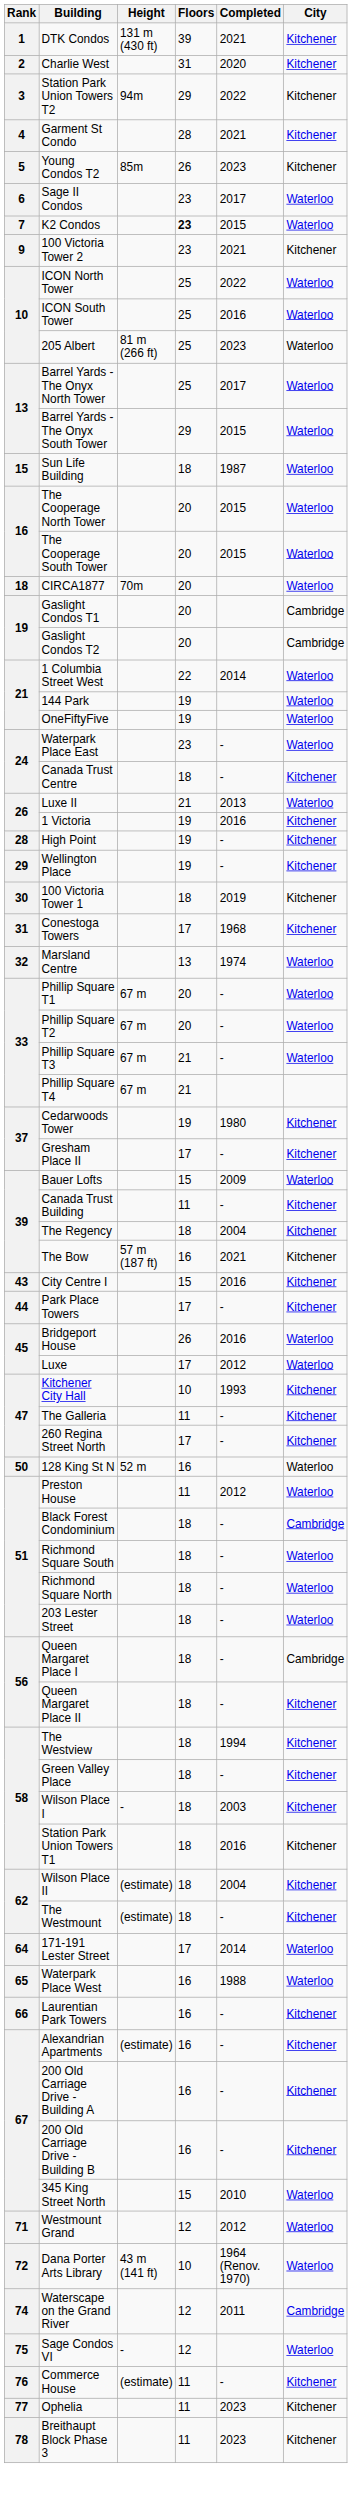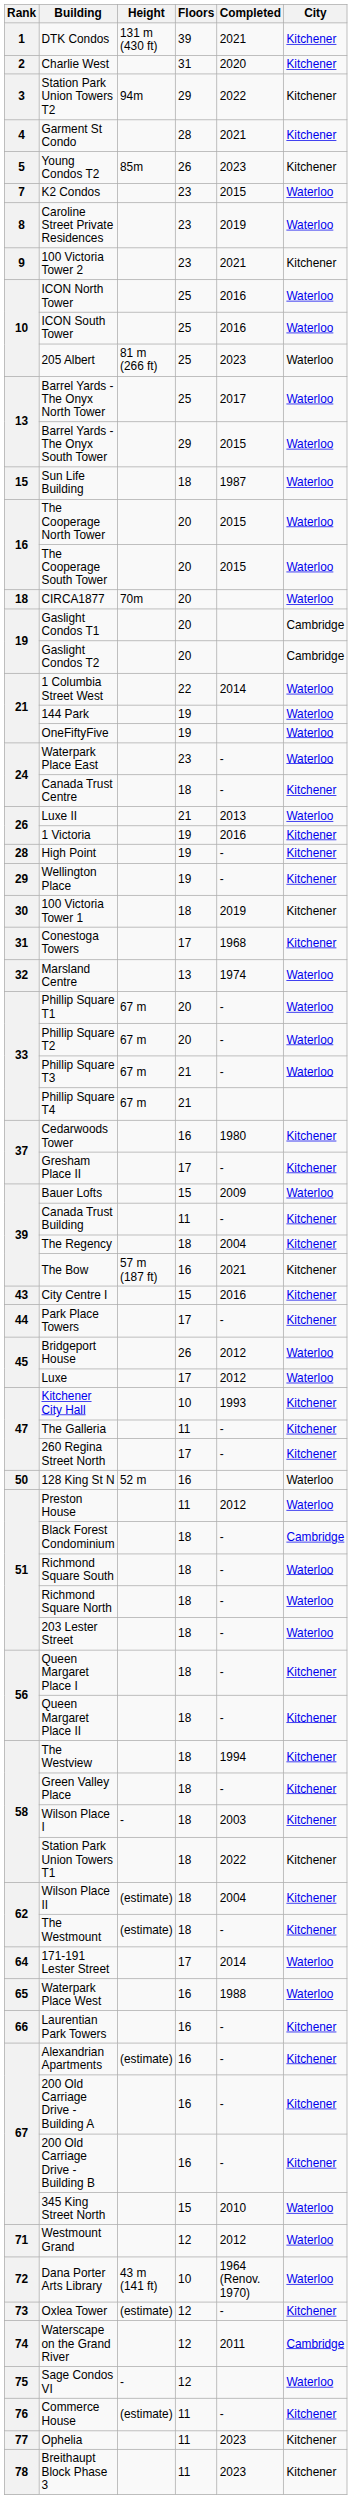 <table class="wikitable sortable" style="width:60%;">
 <tr>
 <th>Rank</th>
 <th>Building</th>
 <th>Height</th>
 <th>Floors</th>
 <th>Completed</th>
 <th>City</th>
 </tr>
 <tr>
 <th>1</th>
 <td>DTK Condos</td>
 <td>131 m (430 ft)</td>
 <td>39</td>
 <td>2021</td>
 <td><a href='#'>Kitchener</a></td>
 </tr>
 <tr>
 <th>2</th>
 <td>Charlie West</td>
 <td></td>
 <td>31</td>
 <td>2020</td>
 <td><a href='#'>Kitchener</a></td>
 </tr>
 <tr>
 <th>3</th>
 <td>Station Park Union Towers T2</td>
 <td>94m</td>
 <td>29</td>
 <td>2022</td>
 <td>Kitchener</td>
 </tr>
 <tr>
 <th>4</th>
 <td>Garment St Condo</td>
 <td></td>
 <td>28</td>
 <td>2021</td>
 <td><a href='#'>Kitchener</a></td>
 </tr>
 <tr>
 <th>5</th>
 <td>Young Condos T2</td>
 <td>85m</td>
 <td>26</td>
 <td>2023</td>
 <td>Kitchener</td>
 </tr>
 <tr>
-<th>6</th>
-<td>Sage II Condos</td>
+<th>7</th>
+<td>K2 Condos</td>
 <td></td>
 <td>23</td>
-<td>2017</td>
+<td>2015</td>
 <td><a href='#'>Waterloo</a></td>
 </tr>
 <tr>
-<th>7</th>
-<td>K2 Condos</td>
+<th>8</th>
+<td>Caroline Street Private Residences</td>
 <td></td>
-<td><strong>23</strong></td>
-<td>2015</td>
+<td>23</td>
+<td>2019</td>
 <td><a href='#'>Waterloo</a></td>
 </tr>
 <tr>
 <th>9</th>
 <td>100 Victoria Tower 2</td>
 <td></td>
 <td>23</td>
 <td>2021</td>
 <td>Kitchener</td>
 </tr>
 <tr>
 <th rowspan="3">10</th>
 <td>ICON North Tower</td>
 <td></td>
 <td>25</td>
-<td>2022</td>
+<td>2016</td>
 <td><a href='#'>Waterloo</a></td>
 </tr>
 <tr>
 <td>ICON South Tower</td>
 <td></td>
 <td>25</td>
 <td>2016</td>
 <td><a href='#'>Waterloo</a></td>
 </tr>
 <tr>
 <td>205 Albert</td>
 <td>81 m (266 ft)</td>
 <td>25</td>
 <td>2023</td>
 <td>Waterloo</td>
 </tr>
 <tr>
 <th rowspan="2">13</th>
 <td>Barrel Yards - The Onyx North Tower</td>
 <td></td>
 <td>25</td>
 <td>2017</td>
 <td><a href='#'>Waterloo</a></td>
 </tr>
 <tr>
 <td>Barrel Yards - The Onyx South Tower</td>
 <td></td>
 <td>29</td>
 <td>2015</td>
 <td><a href='#'>Waterloo</a></td>
 </tr>
 <tr>
 <th>15</th>
 <td>Sun Life Building</td>
 <td></td>
 <td>18</td>
 <td>1987</td>
 <td><a href='#'>Waterloo</a></td>
 </tr>
 <tr>
 <th rowspan="2">16</th>
 <td>The Cooperage North Tower</td>
 <td></td>
 <td>20</td>
 <td>2015</td>
 <td><a href='#'>Waterloo</a></td>
 </tr>
 <tr>
 <td>The Cooperage South Tower</td>
 <td></td>
 <td>20</td>
 <td>2015</td>
 <td><a href='#'>Waterloo</a></td>
 </tr>
 <tr>
 <th>18</th>
 <td>CIRCA1877</td>
 <td>70m</td>
 <td>20</td>
 <td></td>
 <td><a href='#'>Waterloo</a></td>
 </tr>
 <tr>
 <th rowspan="2">19</th>
 <td>Gaslight Condos T1</td>
 <td></td>
 <td>20</td>
 <td></td>
 <td>Cambridge</td>
 </tr>
 <tr>
 <td>Gaslight Condos T2</td>
 <td></td>
 <td>20</td>
 <td></td>
 <td>Cambridge</td>
 </tr>
 <tr>
 <th rowspan="3">21</th>
 <td>1 Columbia Street West</td>
 <td></td>
 <td>22</td>
 <td>2014</td>
 <td><a href='#'>Waterloo</a></td>
 </tr>
 <tr>
 <td>144 Park</td>
 <td></td>
 <td>19</td>
 <td></td>
 <td><a href='#'>Waterloo</a></td>
 </tr>
 <tr>
 <td>OneFiftyFive</td>
 <td></td>
 <td>19</td>
 <td></td>
 <td><a href='#'>Waterloo</a></td>
 </tr>
 <tr>
 <th rowspan="2">24</th>
 <td>Waterpark Place East</td>
 <td></td>
 <td>23</td>
 <td>-</td>
 <td><a href='#'>Waterloo</a></td>
 </tr>
 <tr>
 <td>Canada Trust Centre</td>
 <td></td>
 <td>18</td>
 <td>-</td>
 <td><a href='#'>Kitchener</a></td>
 </tr>
 <tr>
 <th rowspan="2">26</th>
 <td>Luxe II </td>
 <td></td>
 <td>21</td>
 <td>2013</td>
 <td><a href='#'>Waterloo</a></td>
 </tr>
 <tr>
 <td>1 Victoria </td>
 <td></td>
 <td>19</td>
 <td>2016</td>
 <td><a href='#'>Kitchener</a></td>
 </tr>
 <tr>
 <th>28</th>
 <td>High Point</td>
 <td></td>
 <td>19</td>
 <td>-</td>
 <td><a href='#'>Kitchener</a></td>
 </tr>
 <tr>
 <th>29</th>
 <td>Wellington Place</td>
 <td></td>
 <td>19</td>
 <td>-</td>
 <td><a href='#'>Kitchener</a></td>
 </tr>
 <tr>
 <th>30</th>
 <td>100 Victoria Tower 1</td>
 <td></td>
 <td>18</td>
 <td>2019</td>
 <td>Kitchener</td>
 </tr>
 <tr>
 <th>31</th>
 <td>Conestoga Towers</td>
 <td></td>
 <td>17</td>
 <td>1968</td>
 <td><a href='#'>Kitchener</a></td>
 </tr>
 <tr>
 <th>32</th>
 <td>Marsland Centre</td>
 <td></td>
 <td>13</td>
 <td>1974</td>
 <td><a href='#'>Waterloo</a></td>
 </tr>
 <tr>
 <th rowspan="4">33</th>
 <td>Phillip Square T1</td>
 <td>67 m</td>
 <td>20</td>
 <td>-</td>
 <td><a href='#'>Waterloo</a></td>
 </tr>
 <tr>
 <td>Phillip Square T2</td>
 <td>67 m</td>
 <td>20</td>
 <td>-</td>
 <td><a href='#'>Waterloo</a></td>
 </tr>
 <tr>
 <td>Phillip Square T3</td>
 <td>67 m</td>
 <td>21</td>
 <td>-</td>
 <td><a href='#'>Waterloo</a></td>
 </tr>
 <tr>
 <td>Phillip Square T4</td>
 <td>67 m</td>
 <td>21</td>
 <td></td>
 <td></td>
 </tr>
 <tr>
 <th rowspan="2">37</th>
 <td>Cedarwoods Tower</td>
 <td></td>
-<td>19</td>
+<td>16</td>
 <td>1980</td>
 <td><a href='#'>Kitchener</a></td>
 </tr>
 <tr>
 <td>Gresham Place II</td>
 <td></td>
 <td>17</td>
 <td>-</td>
 <td><a href='#'>Kitchener</a></td>
 </tr>
 <tr>
 <th rowspan="4">39</th>
 <td>Bauer Lofts</td>
 <td></td>
 <td>15</td>
 <td>2009</td>
 <td><a href='#'>Waterloo</a></td>
 </tr>
 <tr>
 <td>Canada Trust Building</td>
 <td></td>
 <td>11</td>
 <td>-</td>
 <td><a href='#'>Kitchener</a></td>
 </tr>
 <tr>
 <td>The Regency</td>
 <td></td>
 <td>18</td>
 <td>2004</td>
 <td><a href='#'>Kitchener</a></td>
 </tr>
 <tr>
 <td>The Bow</td>
 <td>57 m (187 ft)</td>
 <td>16</td>
 <td>2021</td>
 <td>Kitchener</td>
 </tr>
 <tr>
 <th>43</th>
 <td>City Centre I</td>
 <td></td>
 <td>15</td>
 <td>2016</td>
 <td><a href='#'>Kitchener</a></td>
 </tr>
 <tr>
 <th>44</th>
 <td>Park Place Towers</td>
 <td></td>
 <td>17</td>
 <td>-</td>
 <td><a href='#'>Kitchener</a></td>
 </tr>
 <tr>
 <th rowspan="2">45</th>
 <td>Bridgeport House</td>
 <td></td>
 <td>26</td>
-<td>2016</td>
+<td>2012</td>
 <td><a href='#'>Waterloo</a></td>
 </tr>
 <tr>
 <td>Luxe</td>
 <td></td>
 <td>17</td>
 <td>2012</td>
 <td><a href='#'>Waterloo</a></td>
 </tr>
 <tr>
 <th rowspan="3">47</th>
 <td><a href='#'>Kitchener City Hall</a></td>
 <td></td>
 <td>10</td>
 <td>1993</td>
 <td><a href='#'>Kitchener</a></td>
 </tr>
 <tr>
 <td>The Galleria</td>
 <td></td>
 <td>11</td>
 <td>-</td>
 <td><a href='#'>Kitchener</a></td>
 </tr>
 <tr>
 <td>260 Regina Street North </td>
 <td></td>
 <td>17</td>
 <td>-</td>
 <td><a href='#'>Kitchener</a></td>
 </tr>
 <tr>
 <th>50</th>
 <td>128 King St N</td>
 <td>52 m</td>
 <td>16</td>
 <td></td>
 <td>Waterloo</td>
 </tr>
 <tr>
 <th rowspan="5">51</th>
 <td>Preston House</td>
 <td></td>
 <td>11</td>
 <td>2012</td>
 <td><a href='#'>Waterloo</a></td>
 </tr>
 <tr>
 <td>Black Forest Condominium</td>
 <td></td>
 <td>18</td>
 <td>-</td>
 <td><a href='#'>Cambridge</a></td>
 </tr>
 <tr>
 <td>Richmond Square South</td>
 <td></td>
 <td>18</td>
 <td>-</td>
 <td><a href='#'>Waterloo</a></td>
 </tr>
 <tr>
 <td>Richmond Square North</td>
 <td></td>
 <td>18</td>
 <td>-</td>
 <td><a href='#'>Waterloo</a></td>
 </tr>
 <tr>
 <td>203 Lester Street </td>
 <td></td>
 <td>18</td>
 <td>-</td>
 <td><a href='#'>Waterloo</a></td>
 </tr>
 <tr>
 <th rowspan="2">56</th>
 <td>Queen Margaret Place I</td>
 <td></td>
 <td>18</td>
 <td>-</td>
-<td>Cambridge</td>
+<td><a href='#'>Kitchener</a></td>
 </tr>
 <tr>
 <td>Queen Margaret Place II</td>
 <td></td>
 <td>18</td>
 <td>-</td>
 <td><a href='#'>Kitchener</a></td>
 </tr>
 <tr>
 <th rowspan="4">58</th>
 <td>The Westview</td>
 <td></td>
 <td>18</td>
 <td>1994</td>
 <td><a href='#'>Kitchener</a></td>
 </tr>
 <tr>
 <td>Green Valley Place</td>
 <td></td>
 <td>18</td>
 <td>-</td>
 <td><a href='#'>Kitchener</a></td>
 </tr>
 <tr>
 <td>Wilson Place I</td>
 <td>-</td>
 <td>18</td>
 <td>2003</td>
 <td><a href='#'>Kitchener</a></td>
 </tr>
 <tr>
 <td>Station Park Union Towers T1</td>
 <td></td>
 <td>18</td>
-<td>2016</td>
+<td>2022</td>
 <td>Kitchener</td>
 </tr>
 <tr>
 <th rowspan="2">62</th>
 <td>Wilson Place II</td>
 <td>(estimate)</td>
 <td>18</td>
 <td>2004</td>
 <td><a href='#'>Kitchener</a></td>
 </tr>
 <tr>
 <td>The Westmount</td>
 <td>(estimate)</td>
 <td>18</td>
 <td>-</td>
 <td><a href='#'>Kitchener</a></td>
 </tr>
 <tr>
 <th>64</th>
 <td>171-191 Lester Street </td>
 <td></td>
 <td>17</td>
 <td>2014</td>
 <td><a href='#'>Waterloo</a></td>
 </tr>
 <tr>
 <th>65</th>
 <td>Waterpark Place West</td>
 <td></td>
 <td>16</td>
 <td>1988</td>
 <td><a href='#'>Waterloo</a></td>
 </tr>
 <tr>
 <th>66</th>
 <td>Laurentian Park Towers</td>
 <td></td>
 <td>16</td>
 <td>-</td>
 <td><a href='#'>Kitchener</a></td>
 </tr>
 <tr>
 <th rowspan="4">67</th>
 <td>Alexandrian Apartments </td>
 <td> (estimate)</td>
 <td>16</td>
 <td>-</td>
 <td><a href='#'>Kitchener</a></td>
 </tr>
 <tr>
 <td>200 Old Carriage Drive - Building A </td>
 <td></td>
 <td>16</td>
 <td>-</td>
 <td><a href='#'>Kitchener</a></td>
 </tr>
 <tr>
 <td>200 Old Carriage Drive - Building B </td>
 <td></td>
 <td>16</td>
 <td>-</td>
 <td><a href='#'>Kitchener</a></td>
 </tr>
 <tr>
 <td>345 King Street North </td>
 <td></td>
 <td>15</td>
 <td>2010</td>
 <td><a href='#'>Waterloo</a></td>
 </tr>
 <tr>
 <th>71</th>
 <td>Westmount Grand </td>
 <td></td>
 <td>12</td>
 <td>2012</td>
 <td><a href='#'>Waterloo</a></td>
 </tr>
 <tr>
 <th>72</th>
 <td>Dana Porter Arts Library</td>
 <td>43 m (141 ft)</td>
 <td>10</td>
 <td>1964<br>(Renov. 1970)</td>
 <td><a href='#'>Waterloo</a></td>
 </tr>
 <tr>
+<th>73</th>
+<td>Oxlea Tower</td>
+<td>(estimate)</td>
+<td>12</td>
+<td>-</td>
+<td><a href='#'>Kitchener</a></td>
+</tr>
+<tr>
 <th>74</th>
 <td>Waterscape on the Grand River </td>
 <td></td>
 <td>12</td>
 <td>2011</td>
 <td><a href='#'>Cambridge</a></td>
 </tr>
 <tr>
 <th>75</th>
 <td>Sage Condos VI </td>
 <td>-</td>
 <td>12</td>
 <td></td>
 <td><a href='#'>Waterloo</a></td>
 </tr>
 <tr>
 <th>76</th>
 <td>Commerce House</td>
 <td>(estimate)</td>
 <td>11</td>
 <td>-</td>
 <td><a href='#'>Kitchener</a></td>
 </tr>
 <tr>
 <th>77</th>
 <td>Ophelia</td>
 <td></td>
 <td>11</td>
 <td>2023</td>
 <td>Kitchener</td>
 </tr>
 <tr>
 <th>78</th>
 <td>Breithaupt Block Phase 3</td>
 <td></td>
 <td>11</td>
 <td>2023</td>
 <td>Kitchener</td>
 </tr>
 </table>
